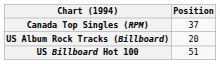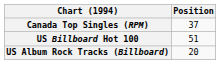 <table class="wikitable sortable plainrowheaders" style="text-align:center">
 <tr>
 <th scope="col">Chart (1994)</th>
 <th scope="col">Position</th>
 </tr>
 <tr>
 <th scope="row">Canada Top Singles (<em>RPM</em>)</th>
 <td>37</td>
 </tr>
 <tr>
+<th scope="row">US <em>Billboard</em> Hot 100</th>
+<td>51</td>
+</tr>
+<tr>
 <th scope="row">US Album Rock Tracks (<em>Billboard</em>)</th>
 <td>20</td>
 </tr>
-<tr>
-<th scope="row">US <em>Billboard</em> Hot 100</th>
-<td>51</td>
-</tr>
 </table>
